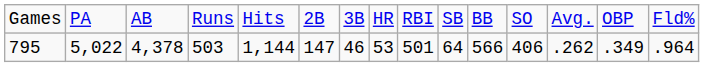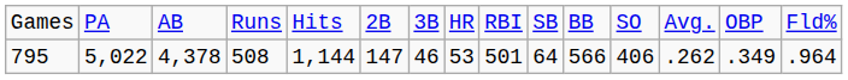 <table class="wikitable">
 <tr>
 <td>Games</td>
 <td><a href='#'>PA</a></td>
 <td><a href='#'>AB</a></td>
 <td><a href='#'>Runs</a></td>
 <td><a href='#'>Hits</a></td>
 <td><a href='#'>2B</a></td>
 <td><a href='#'>3B</a></td>
 <td><a href='#'>HR</a></td>
 <td><a href='#'>RBI</a></td>
 <td><a href='#'>SB</a></td>
 <td><a href='#'>BB</a></td>
 <td><a href='#'>SO</a></td>
 <td><a href='#'>Avg.</a></td>
 <td><a href='#'>OBP</a></td>
 <td><a href='#'>Fld%</a></td>
 </tr>
 <tr>
 <td>795</td>
 <td>5,022</td>
 <td>4,378</td>
-<td>503</td>
+<td>508</td>
 <td>1,144</td>
 <td>147</td>
 <td>46</td>
 <td>53</td>
 <td>501</td>
 <td>64</td>
 <td>566</td>
 <td>406</td>
 <td>.262</td>
 <td>.349</td>
 <td>.964</td>
 </tr>
 </table>
